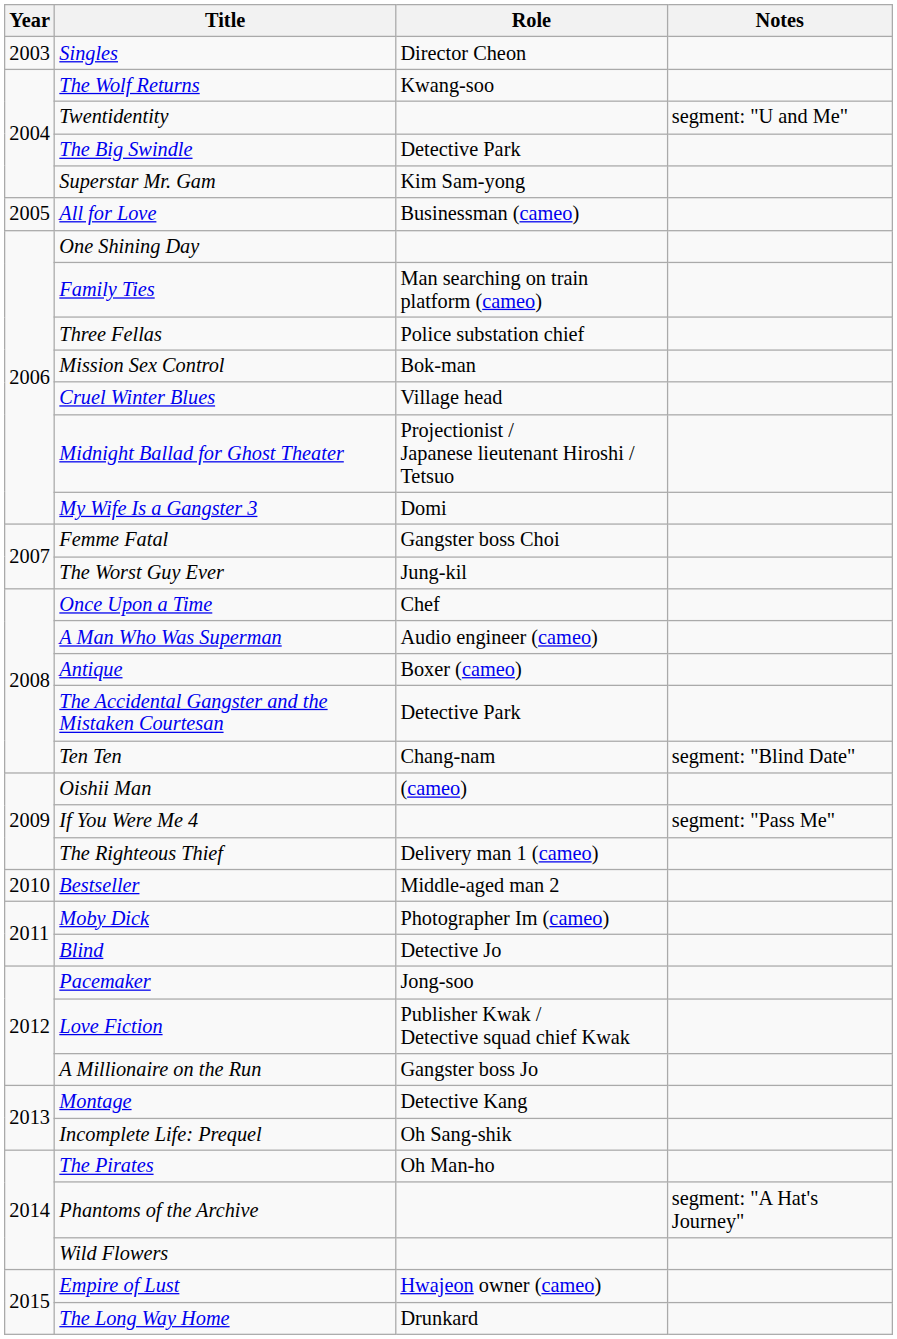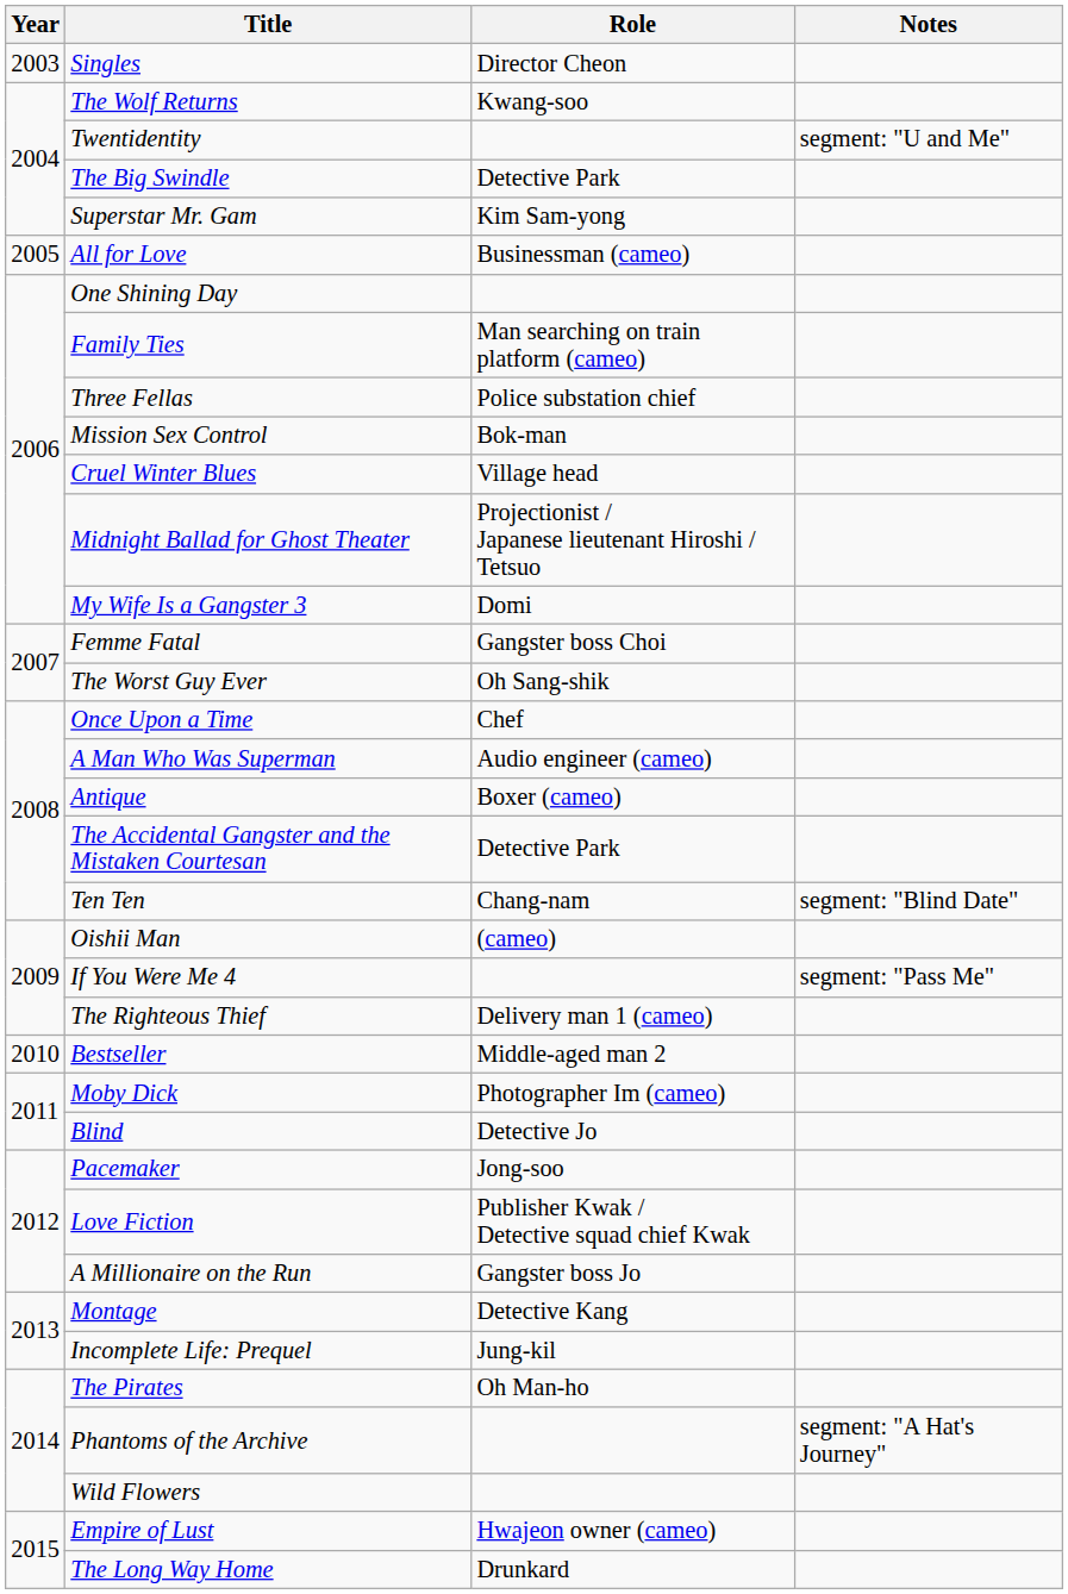 <table class="wikitable" style="width:700px">
 <tr>
 <th width=10>Year</th>
 <th>Title</th>
 <th>Role</th>
 <th width=170>Notes</th>
 </tr>
 <tr>
 <td>2003</td>
 <td><em><a href='#'>Singles</a></em></td>
 <td>Director Cheon</td>
 <td></td>
 </tr>
 <tr>
 <td rowspan=4>2004</td>
 <td><em><a href='#'>The Wolf Returns</a></em></td>
 <td>Kwang-soo</td>
 <td></td>
 </tr>
 <tr>
 <td><em>Twentidentity</em></td>
 <td></td>
 <td>segment: "U and Me"</td>
 </tr>
 <tr>
 <td><em><a href='#'>The Big Swindle</a></em></td>
 <td>Detective Park</td>
 <td></td>
 </tr>
 <tr>
 <td><em>Superstar Mr. Gam</em> </td>
 <td>Kim Sam-yong</td>
 <td></td>
 </tr>
 <tr>
 <td>2005</td>
 <td><em><a href='#'>All for Love</a></em></td>
 <td>Businessman (<a href='#'>cameo</a>)</td>
 <td></td>
 </tr>
 <tr>
 <td rowspan=7>2006</td>
 <td><em>One Shining Day</em></td>
 <td></td>
 <td></td>
 </tr>
 <tr>
 <td><em><a href='#'>Family Ties</a></em></td>
 <td>Man searching on train platform (<a href='#'>cameo</a>)</td>
 <td></td>
 </tr>
 <tr>
 <td><em>Three Fellas</em> </td>
 <td>Police substation chief</td>
 <td></td>
 </tr>
 <tr>
 <td><em>Mission Sex Control</em></td>
 <td>Bok-man</td>
 <td></td>
 </tr>
 <tr>
 <td><em><a href='#'>Cruel Winter Blues</a></em></td>
 <td>Village head</td>
 <td></td>
 </tr>
 <tr>
 <td><em><a href='#'>Midnight Ballad for Ghost Theater</a></em></td>
 <td>Projectionist / <br> Japanese lieutenant Hiroshi / <br> Tetsuo</td>
 <td></td>
 </tr>
 <tr>
 <td><em><a href='#'>My Wife Is a Gangster 3</a></em></td>
 <td>Domi</td>
 <td></td>
 </tr>
 <tr>
 <td rowspan=2>2007</td>
 <td><em>Femme Fatal</em> </td>
 <td>Gangster boss Choi</td>
 <td></td>
 </tr>
 <tr>
 <td><em>The Worst Guy Ever</em></td>
-<td>Jung-kil</td>
+<td>Oh Sang-shik</td>
 <td></td>
 </tr>
 <tr>
 <td rowspan=5>2008</td>
 <td><em><a href='#'>Once Upon a Time</a></em></td>
 <td>Chef</td>
 <td></td>
 </tr>
 <tr>
 <td><em><a href='#'>A Man Who Was Superman</a></em></td>
 <td>Audio engineer (<a href='#'>cameo</a>)</td>
 <td></td>
 </tr>
 <tr>
 <td><em><a href='#'>Antique</a></em></td>
 <td>Boxer (<a href='#'>cameo</a>)</td>
 <td></td>
 </tr>
 <tr>
 <td><em><a href='#'>The Accidental Gangster and the Mistaken Courtesan</a></em></td>
 <td>Detective Park</td>
 <td></td>
 </tr>
 <tr>
 <td><em>Ten Ten</em></td>
 <td>Chang-nam</td>
 <td>segment: "Blind Date"</td>
 </tr>
 <tr>
 <td rowspan=3>2009</td>
 <td><em>Oishii Man</em></td>
 <td>(<a href='#'>cameo</a>)</td>
 <td></td>
 </tr>
 <tr>
 <td><em>If You Were Me 4</em></td>
 <td></td>
 <td>segment: "Pass Me"</td>
 </tr>
 <tr>
 <td><em>The Righteous Thief</em></td>
 <td>Delivery man 1 (<a href='#'>cameo</a>)</td>
 <td></td>
 </tr>
 <tr>
 <td>2010</td>
 <td><em><a href='#'>Bestseller</a></em></td>
 <td>Middle-aged man 2</td>
 <td></td>
 </tr>
 <tr>
 <td rowspan=2>2011</td>
 <td><em><a href='#'>Moby Dick</a></em></td>
 <td>Photographer Im (<a href='#'>cameo</a>)</td>
 <td></td>
 </tr>
 <tr>
 <td><em><a href='#'>Blind</a></em></td>
 <td>Detective Jo</td>
 <td></td>
 </tr>
 <tr>
 <td rowspan=3>2012</td>
 <td><em><a href='#'>Pacemaker</a></em></td>
 <td>Jong-soo</td>
 <td></td>
 </tr>
 <tr>
 <td><em><a href='#'>Love Fiction</a></em></td>
 <td>Publisher Kwak /<br> Detective squad chief Kwak</td>
 <td></td>
 </tr>
 <tr>
 <td><em>A Millionaire on the Run</em></td>
 <td>Gangster boss Jo</td>
 <td></td>
 </tr>
 <tr>
 <td rowspan=2>2013</td>
 <td><em><a href='#'>Montage</a></em></td>
 <td>Detective Kang</td>
 <td></td>
 </tr>
 <tr>
 <td><em>Incomplete Life: Prequel</em></td>
-<td>Oh Sang-shik</td>
+<td>Jung-kil</td>
 <td></td>
 </tr>
 <tr>
 <td rowspan=3>2014</td>
 <td><em><a href='#'>The Pirates</a></em></td>
 <td>Oh Man-ho</td>
 <td></td>
 </tr>
 <tr>
 <td><em>Phantoms of the Archive</em></td>
 <td></td>
 <td>segment: "A Hat's Journey"</td>
 </tr>
 <tr>
 <td><em>Wild Flowers</em></td>
 <td></td>
 <td></td>
 </tr>
 <tr>
 <td rowspan=2>2015</td>
 <td><em><a href='#'>Empire of Lust</a></em></td>
 <td><a href='#'>Hwajeon</a> owner (<a href='#'>cameo</a>)</td>
 <td></td>
 </tr>
 <tr>
 <td><em><a href='#'>The Long Way Home</a></em></td>
 <td>Drunkard</td>
 <td></td>
 </tr>
 </table>
